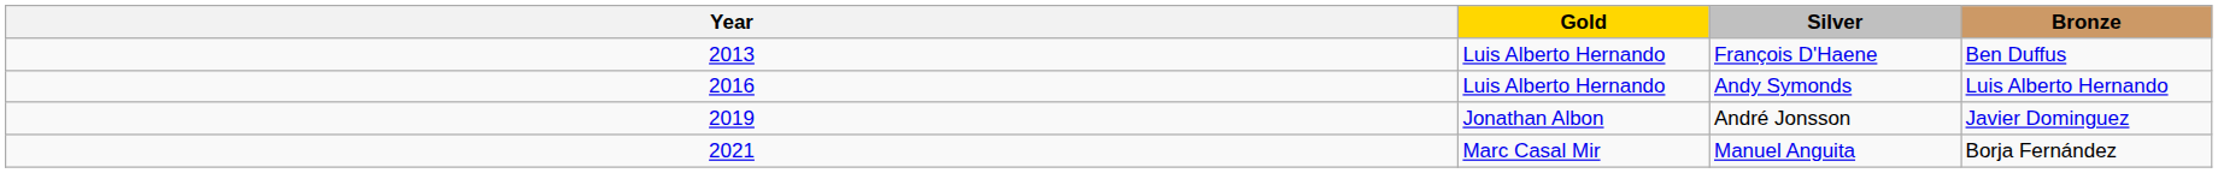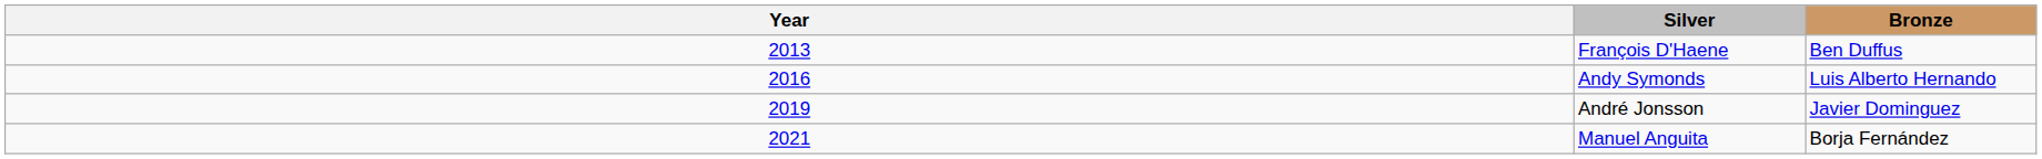 <table class="wikitable" style="width:98%; font-size:90%">
 <tr>
 <th>Year</th>
-<th style="width:170px; background:gold">Gold</th>
 <th style="width:170px; background:silver">Silver</th>
 <th style="width:170px; background:#cc9966">Bronze</th>
 </tr>
 <tr>
 <td align=center><a href='#'>2013</a></td>
-<td> <a href='#'>Luis Alberto Hernando</a></td>
 <td> <a href='#'>François D'Haene</a></td>
 <td> <a href='#'>Ben Duffus</a></td>
 </tr>
 <tr>
 <td align=center><a href='#'>2016</a></td>
-<td> <a href='#'>Luis Alberto Hernando</a></td>
 <td> <a href='#'>Andy Symonds</a></td>
 <td> <a href='#'>Luis Alberto Hernando</a></td>
 </tr>
 <tr>
 <td align=center><a href='#'>2019</a></td>
-<td> <a href='#'>Jonathan Albon</a></td>
 <td> André Jonsson</td>
 <td> <a href='#'>Javier Dominguez</a></td>
 </tr>
 <tr>
 <td align=center><a href='#'>2021</a></td>
-<td> <a href='#'>Marc Casal Mir</a></td>
 <td> <a href='#'>Manuel Anguita</a></td>
 <td> Borja Fernández</td>
 </tr>
 </table>
